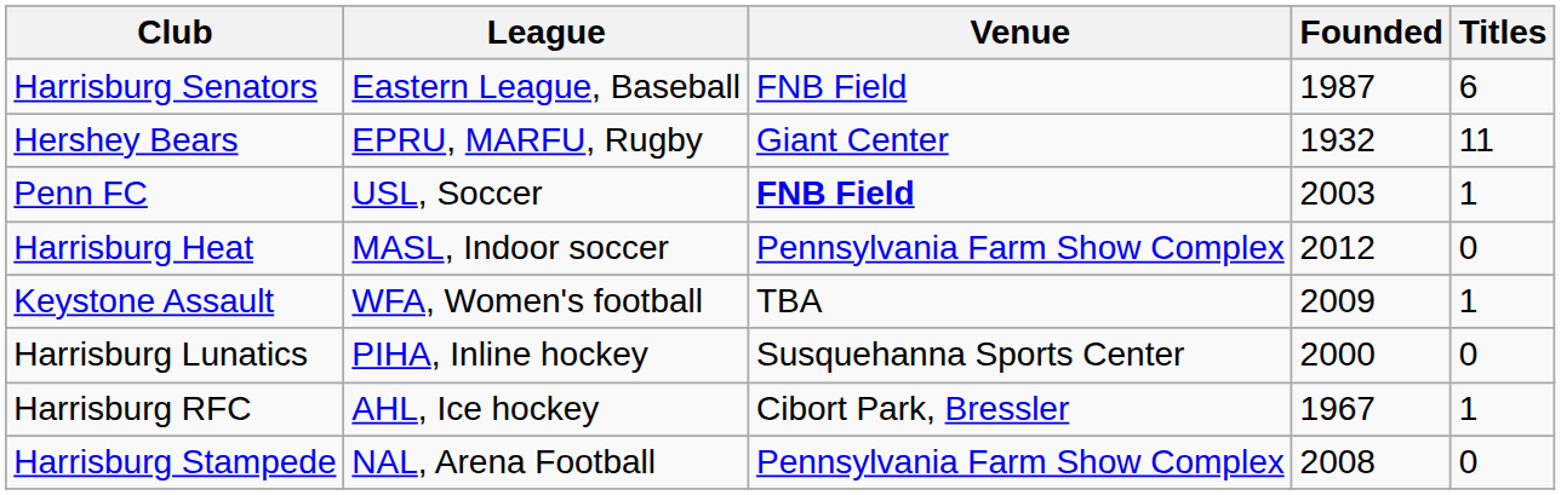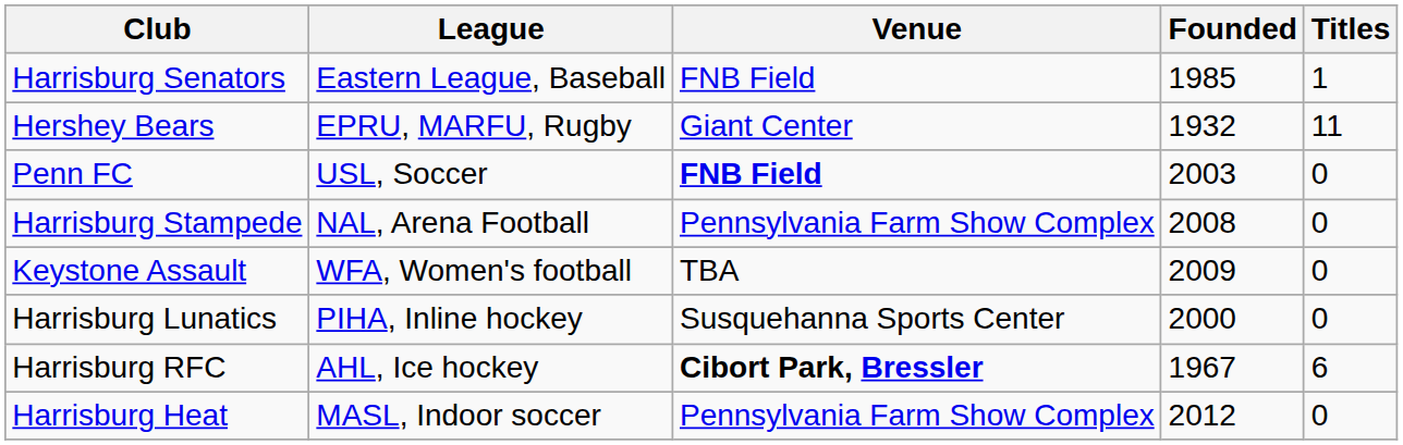 <table class="wikitable sortable">
 <tr>
 <th>Club</th>
 <th>League</th>
 <th>Venue</th>
 <th>Founded</th>
 <th>Titles</th>
 </tr>
 <tr>
 <td><a href='#'>Harrisburg Senators</a></td>
 <td><a href='#'>Eastern League</a>, Baseball</td>
 <td><a href='#'>FNB Field</a></td>
-<td>1987</td>
-<td>6</td>
+<td>1985</td>
+<td>1</td>
 </tr>
 <tr>
 <td><a href='#'>Hershey Bears</a></td>
 <td><a href='#'>EPRU</a>, <a href='#'>MARFU</a>, Rugby</td>
 <td><a href='#'>Giant Center</a></td>
 <td>1932</td>
 <td>11</td>
 </tr>
 <tr>
 <td><a href='#'>Penn FC</a></td>
 <td><a href='#'>USL</a>, Soccer</td>
 <td><strong><a href='#'>FNB Field</a></strong></td>
 <td>2003</td>
-<td>1</td>
+<td>0</td>
 </tr>
 <tr>
-<td><a href='#'>Harrisburg Heat</a></td>
-<td><a href='#'>MASL</a>, Indoor soccer</td>
+<td><a href='#'>Harrisburg Stampede</a></td>
+<td><a href='#'>NAL</a>, Arena Football</td>
 <td><a href='#'>Pennsylvania Farm Show Complex</a></td>
-<td>2012</td>
+<td>2008</td>
 <td>0</td>
 </tr>
 <tr>
 <td><a href='#'>Keystone Assault</a></td>
 <td><a href='#'>WFA</a>, Women's football</td>
 <td>TBA</td>
 <td>2009</td>
-<td>1</td>
+<td>0</td>
 </tr>
 <tr>
 <td>Harrisburg Lunatics</td>
 <td><a href='#'>PIHA</a>, Inline hockey</td>
 <td>Susquehanna Sports Center</td>
 <td>2000</td>
 <td>0</td>
 </tr>
 <tr>
 <td>Harrisburg RFC</td>
 <td><a href='#'>AHL</a>, Ice hockey</td>
-<td>Cibort Park, <a href='#'>Bressler</a></td>
+<td><strong>Cibort Park, <a href='#'>Bressler</a></strong></td>
 <td>1967</td>
-<td>1</td>
+<td>6</td>
 </tr>
 <tr>
-<td><a href='#'>Harrisburg Stampede</a></td>
-<td><a href='#'>NAL</a>, Arena Football</td>
+<td><a href='#'>Harrisburg Heat</a></td>
+<td><a href='#'>MASL</a>, Indoor soccer</td>
 <td><a href='#'>Pennsylvania Farm Show Complex</a></td>
-<td>2008</td>
+<td>2012</td>
 <td>0</td>
 </tr>
 </table>
